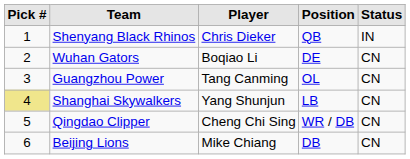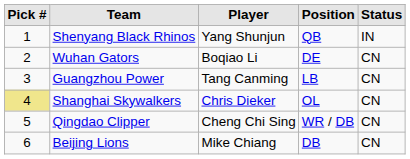 <table class="wikitable">
 <tr>
 <th style="background:#E5E5E5;">Pick #</th>
 <th style="background:#E5E5E5;">Team</th>
 <th style="background:#E5E5E5;">Player</th>
 <th style="background:#E5E5E5;">Position</th>
 <th style="background:#E5E5E5;">Status</th>
 </tr>
 <tr>
 <td align=center>1</td>
 <td><a href='#'>Shenyang Black Rhinos</a></td>
-<td><a href='#'>Chris Dieker</a></td>
+<td>Yang Shunjun</td>
 <td><a href='#'>QB</a></td>
 <td>IN</td>
 </tr>
 <tr>
 <td align=center>2</td>
 <td><a href='#'>Wuhan Gators</a></td>
 <td>Boqiao Li</td>
 <td><a href='#'>DE</a></td>
 <td>CN</td>
 </tr>
 <tr>
 <td align=center>3</td>
 <td><a href='#'>Guangzhou Power</a></td>
 <td>Tang Canming</td>
-<td><a href='#'>OL</a></td>
+<td><a href='#'>LB</a></td>
 <td>CN</td>
 </tr>
 <tr>
 <td align=center style="background: khaki;">4</td>
 <td><a href='#'>Shanghai Skywalkers</a></td>
-<td>Yang Shunjun</td>
-<td><a href='#'>LB</a></td>
+<td><a href='#'>Chris Dieker</a></td>
+<td><a href='#'>OL</a></td>
 <td>CN</td>
 </tr>
 <tr>
 <td align=center>5</td>
 <td><a href='#'>Qingdao Clipper</a></td>
 <td>Cheng Chi Sing</td>
 <td><a href='#'>WR</a> / <a href='#'>DB</a></td>
 <td>CN</td>
 </tr>
 <tr>
 <td align=center>6</td>
 <td><a href='#'>Beijing Lions</a></td>
 <td>Mike Chiang</td>
 <td><a href='#'>DB</a></td>
 <td>CN</td>
 </tr>
 </table>
